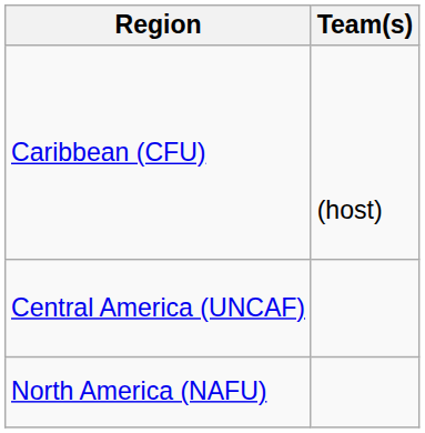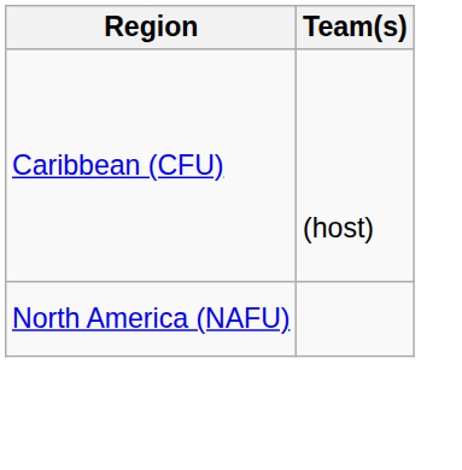 <table class=wikitable>
 <tr>
 <th>Region</th>
 <th>Team(s)</th>
 </tr>
 <tr>
 <td><a href='#'>Caribbean (CFU)</a></td>
 <td> <br><br><br> <br><br>  (host)<br> <br> </td>
 </tr>
 <tr>
-<td><a href='#'>Central America (UNCAF)</a></td>
-<td><br> <br> <br> </td>
-</tr>
-<tr>
 <td><a href='#'>North America (NAFU)</a></td>
 <td><br><br></td>
 </tr>
 </table>
